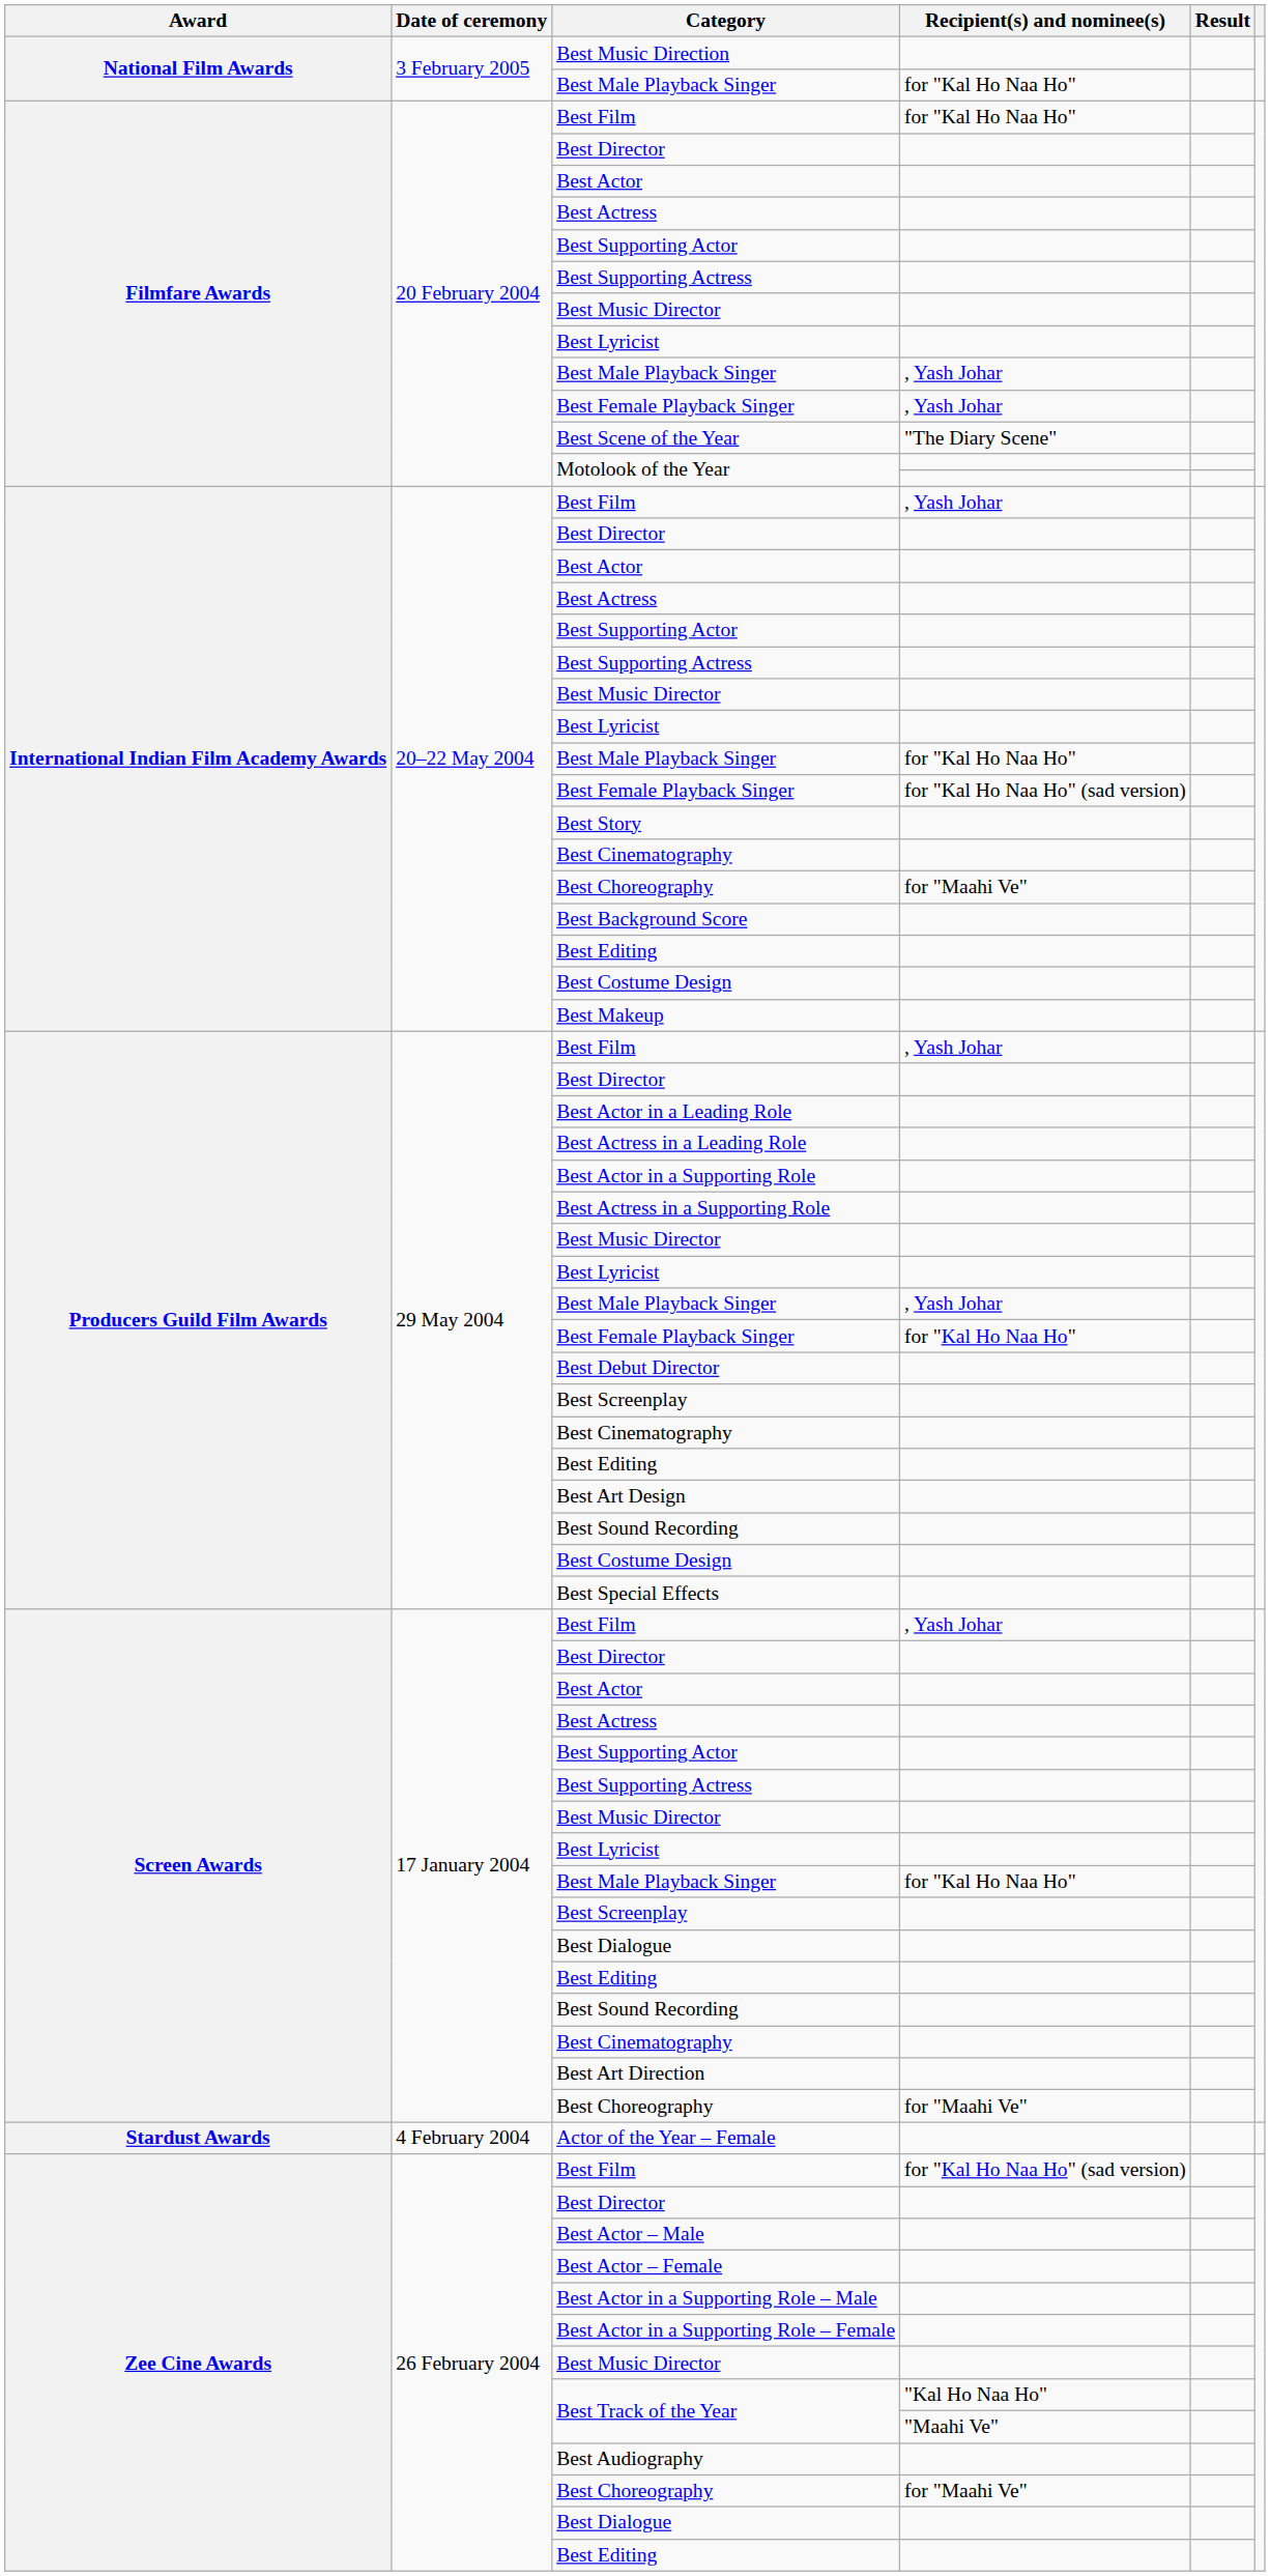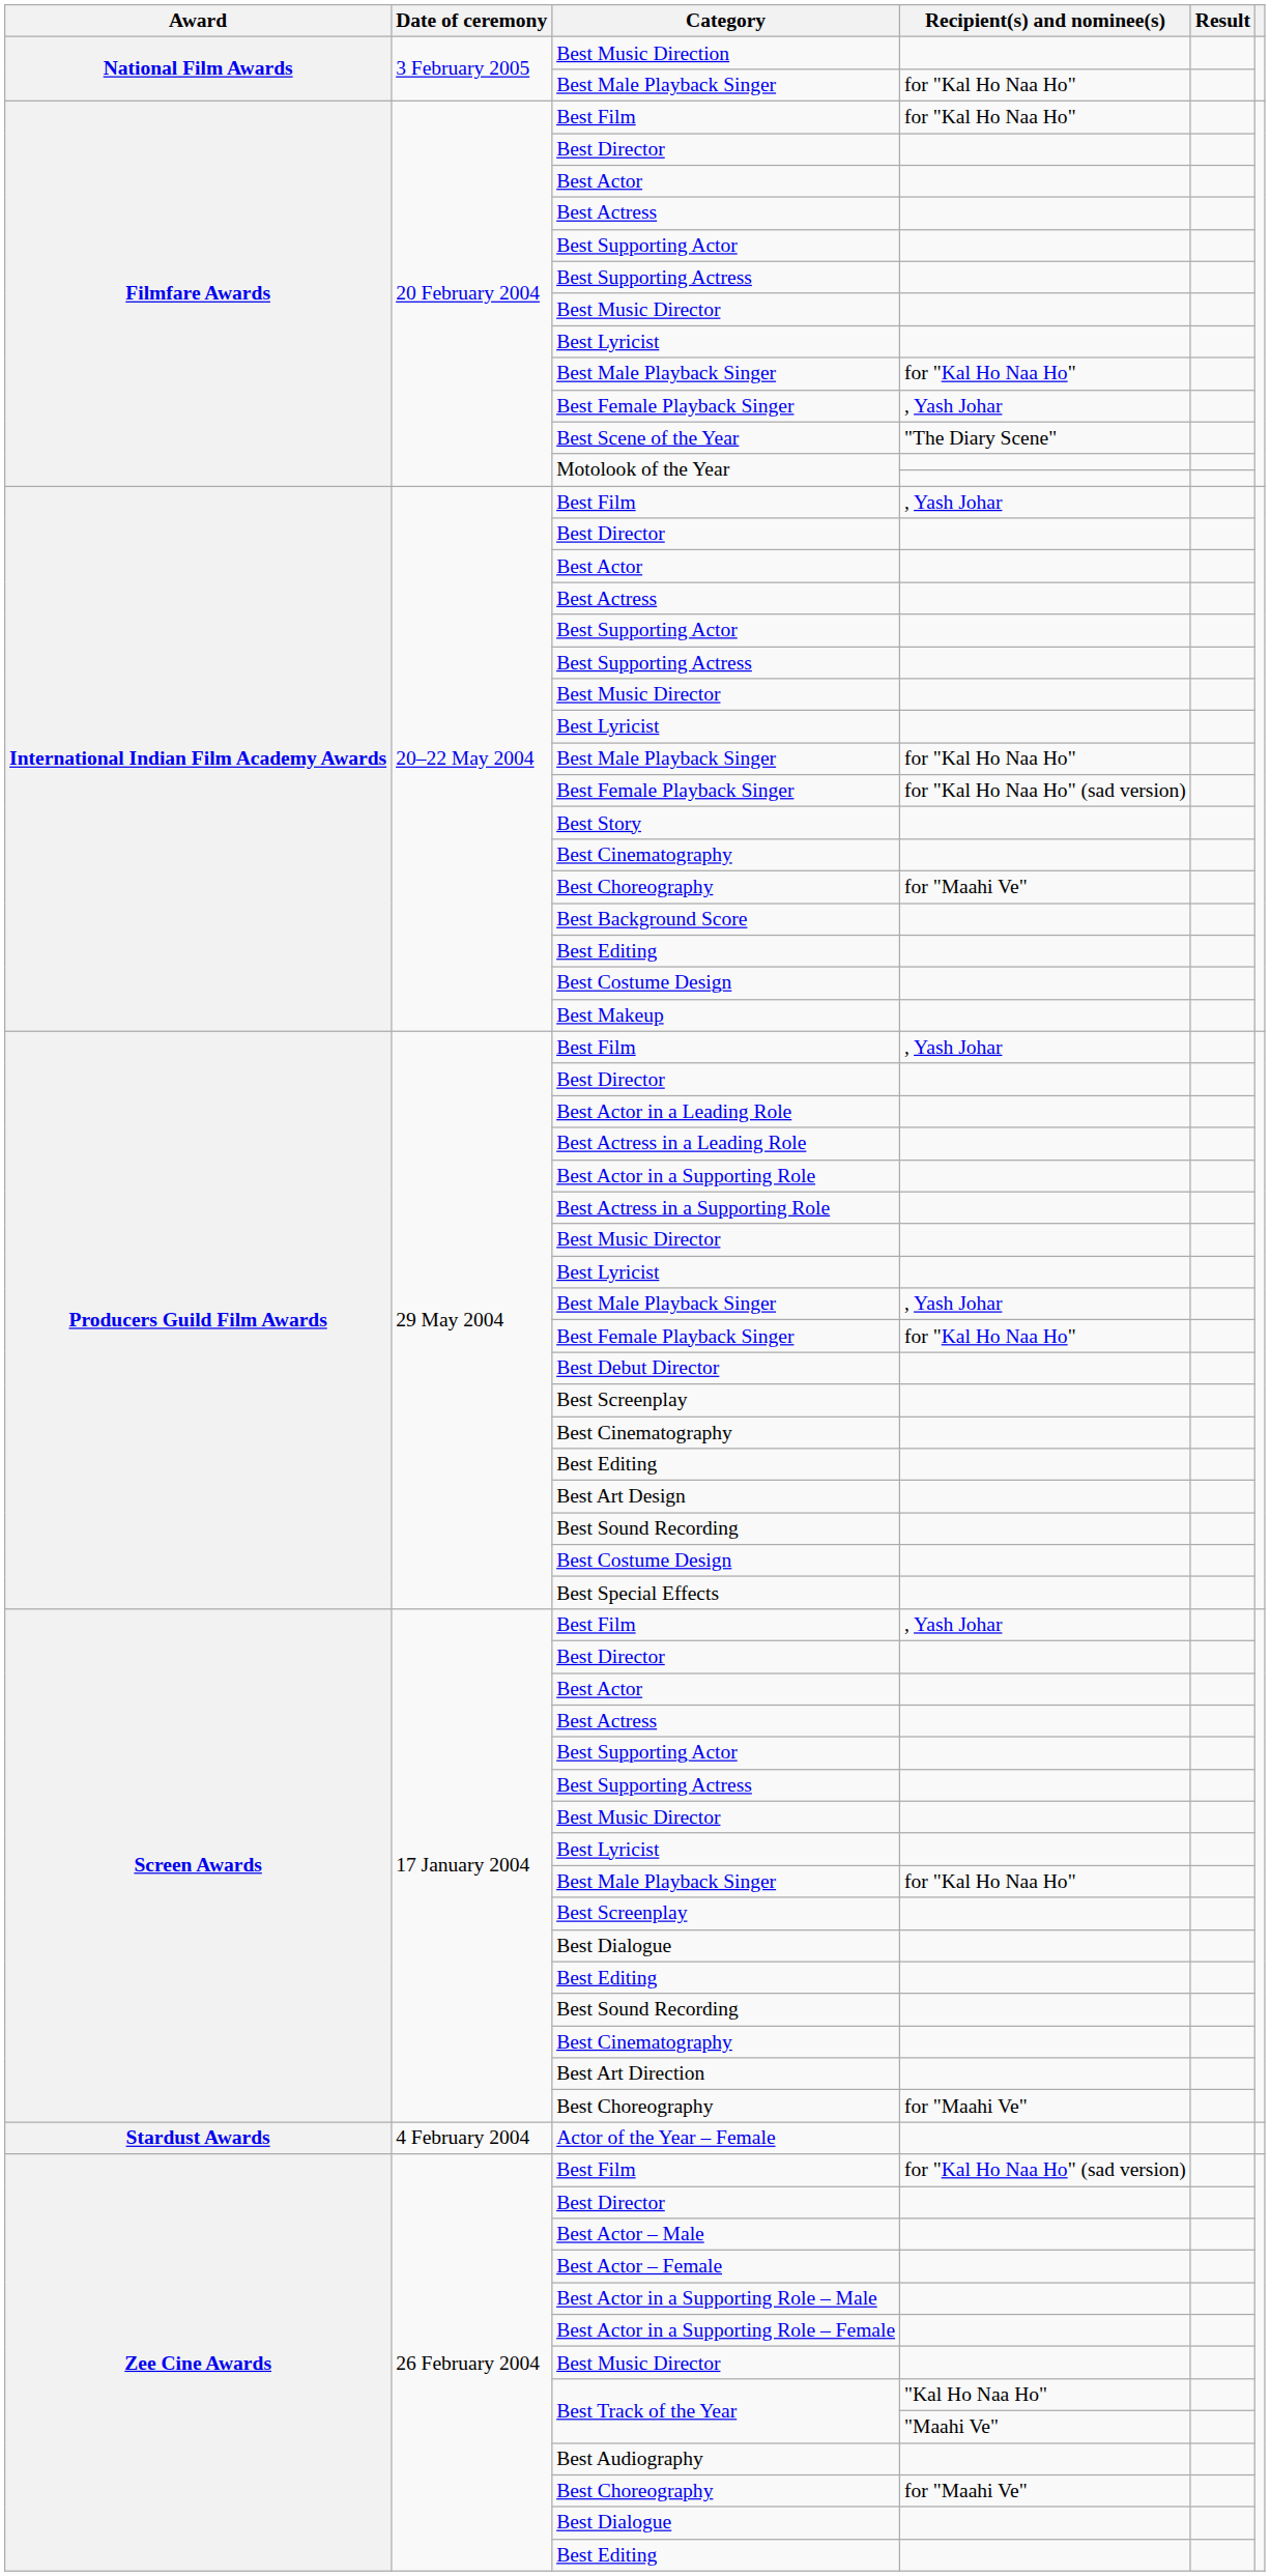 <table class="wikitable plainrowheaders sortable">
 <tr>
 <th scope="col">Award</th>
 <th scope="col">Date of ceremony</th>
 <th scope="col">Category</th>
 <th scope="col">Recipient(s) and nominee(s)</th>
 <th scope="col">Result</th>
 <th scope="col" class="unsortable"></th>
 </tr>
 <tr>
 <th scope="row" rowspan="2"><a href='#'>National Film Awards</a></th>
 <td rowspan="2"><a href='#'>3 February 2005</a></td>
 <td><a href='#'>Best Music Direction</a></td>
 <td></td>
 <td></td>
 <td style="text-align:center;" rowspan="2"></td>
 </tr>
 <tr>
 <td><a href='#'>Best Male Playback Singer</a></td>
 <td> for "Kal Ho Naa Ho"</td>
 <td></td>
 </tr>
 <tr>
 <th scope="row" rowspan="13"><a href='#'>Filmfare Awards</a></th>
 <td rowspan="13"><a href='#'>20 February 2004</a></td>
 <td><a href='#'>Best Film</a></td>
 <td> for "Kal Ho Naa Ho"</td>
 <td></td>
 <td rowspan="13" style="text-align:center;"><br><br></td>
 </tr>
 <tr>
 <td><a href='#'>Best Director</a></td>
 <td></td>
 <td></td>
 </tr>
 <tr>
 <td><a href='#'>Best Actor</a></td>
 <td></td>
 <td></td>
 </tr>
 <tr>
 <td><a href='#'>Best Actress</a></td>
 <td></td>
 <td></td>
 </tr>
 <tr>
 <td><a href='#'>Best Supporting Actor</a></td>
 <td></td>
 <td></td>
 </tr>
 <tr>
 <td><a href='#'>Best Supporting Actress</a></td>
 <td></td>
 <td></td>
 </tr>
 <tr>
 <td><a href='#'>Best Music Director</a></td>
 <td></td>
 <td></td>
 </tr>
 <tr>
 <td><a href='#'>Best Lyricist</a></td>
 <td></td>
 <td></td>
 </tr>
 <tr>
 <td><a href='#'>Best Male Playback Singer</a></td>
-<td>, <a href='#'>Yash Johar</a></td>
+<td> for "<a href='#'>Kal Ho Naa Ho</a>"</td>
 <td></td>
 </tr>
 <tr>
 <td><a href='#'>Best Female Playback Singer</a></td>
 <td>, <a href='#'>Yash Johar</a></td>
 <td></td>
 </tr>
 <tr>
 <td><a href='#'>Best Scene of the Year</a></td>
 <td>"The Diary Scene"</td>
 <td></td>
 </tr>
 <tr>
 <td rowspan="2">Motolook of the Year</td>
 <td></td>
 <td></td>
 </tr>
 <tr>
 <td></td>
 <td></td>
 </tr>
 <tr>
 <th scope="row" rowspan="17"><a href='#'>International Indian Film Academy Awards</a></th>
 <td rowspan="17"><a href='#'>20–22 May 2004</a></td>
 <td><a href='#'>Best Film</a></td>
 <td>, <a href='#'>Yash Johar</a></td>
 <td></td>
 <td style="text-align:center;" rowspan="17"><br></td>
 </tr>
 <tr>
 <td><a href='#'>Best Director</a></td>
 <td></td>
 <td></td>
 </tr>
 <tr>
 <td><a href='#'>Best Actor</a></td>
 <td></td>
 <td></td>
 </tr>
 <tr>
 <td><a href='#'>Best Actress</a></td>
 <td></td>
 <td></td>
 </tr>
 <tr>
 <td><a href='#'>Best Supporting Actor</a></td>
 <td></td>
 <td></td>
 </tr>
 <tr>
 <td><a href='#'>Best Supporting Actress</a></td>
 <td></td>
 <td></td>
 </tr>
 <tr>
 <td><a href='#'>Best Music Director</a></td>
 <td></td>
 <td></td>
 </tr>
 <tr>
 <td><a href='#'>Best Lyricist</a></td>
 <td></td>
 <td></td>
 </tr>
 <tr>
 <td><a href='#'>Best Male Playback Singer</a></td>
 <td> for "Kal Ho Naa Ho"</td>
 <td></td>
 </tr>
 <tr>
 <td><a href='#'>Best Female Playback Singer</a></td>
 <td> for "Kal Ho Naa Ho" (sad version)</td>
 <td></td>
 </tr>
 <tr>
 <td><a href='#'>Best Story</a></td>
 <td></td>
 <td></td>
 </tr>
 <tr>
 <td><a href='#'>Best Cinematography</a></td>
 <td></td>
 <td></td>
 </tr>
 <tr>
 <td><a href='#'>Best Choreography</a></td>
 <td> for "Maahi Ve"</td>
 <td></td>
 </tr>
 <tr>
 <td><a href='#'>Best Background Score</a></td>
 <td></td>
 <td></td>
 </tr>
 <tr>
 <td><a href='#'>Best Editing</a></td>
 <td></td>
 <td></td>
 </tr>
 <tr>
 <td><a href='#'>Best Costume Design</a></td>
 <td></td>
 <td></td>
 </tr>
 <tr>
 <td><a href='#'>Best Makeup</a></td>
 <td></td>
 <td></td>
 </tr>
 <tr>
 <th scope="row" rowspan="18"><a href='#'>Producers Guild Film Awards</a></th>
 <td rowspan="18">29 May 2004</td>
 <td><a href='#'>Best Film</a></td>
 <td>, <a href='#'>Yash Johar</a></td>
 <td></td>
 <td style="text-align:center;" rowspan="18"><br><br></td>
 </tr>
 <tr>
 <td><a href='#'>Best Director</a></td>
 <td></td>
 <td></td>
 </tr>
 <tr>
 <td><a href='#'>Best Actor in a Leading Role</a></td>
 <td></td>
 <td></td>
 </tr>
 <tr>
 <td><a href='#'>Best Actress in a Leading Role</a></td>
 <td></td>
 <td></td>
 </tr>
 <tr>
 <td><a href='#'>Best Actor in a Supporting Role</a></td>
 <td></td>
 <td></td>
 </tr>
 <tr>
 <td><a href='#'>Best Actress in a Supporting Role</a></td>
 <td></td>
 <td></td>
 </tr>
 <tr>
 <td><a href='#'>Best Music Director</a></td>
 <td></td>
 <td></td>
 </tr>
 <tr>
 <td><a href='#'>Best Lyricist</a></td>
 <td></td>
 <td></td>
 </tr>
 <tr>
 <td><a href='#'>Best Male Playback Singer</a></td>
 <td>, <a href='#'>Yash Johar</a></td>
 <td></td>
 </tr>
 <tr>
 <td><a href='#'>Best Female Playback Singer</a></td>
 <td> for "<a href='#'>Kal Ho Naa Ho</a>"</td>
 <td></td>
 </tr>
 <tr>
 <td><a href='#'>Best Debut Director</a></td>
 <td></td>
 <td></td>
 </tr>
 <tr>
 <td>Best Screenplay</td>
 <td></td>
 <td></td>
 </tr>
 <tr>
 <td>Best Cinematography</td>
 <td></td>
 <td></td>
 </tr>
 <tr>
 <td>Best Editing</td>
 <td></td>
 <td></td>
 </tr>
 <tr>
 <td>Best Art Design</td>
 <td></td>
 <td></td>
 </tr>
 <tr>
 <td>Best Sound Recording</td>
 <td></td>
 <td></td>
 </tr>
 <tr>
 <td><a href='#'>Best Costume Design</a></td>
 <td></td>
 <td></td>
 </tr>
 <tr>
 <td>Best Special Effects</td>
 <td></td>
 <td></td>
 </tr>
 <tr>
 <th scope="row" rowspan="16"><a href='#'>Screen Awards</a></th>
 <td rowspan="16">17 January 2004</td>
 <td><a href='#'>Best Film</a></td>
 <td>, <a href='#'>Yash Johar</a></td>
 <td></td>
 <td style="text-align:center;" rowspan="16"><br></td>
 </tr>
 <tr>
 <td><a href='#'>Best Director</a></td>
 <td></td>
 <td></td>
 </tr>
 <tr>
 <td><a href='#'>Best Actor</a></td>
 <td></td>
 <td></td>
 </tr>
 <tr>
 <td><a href='#'>Best Actress</a></td>
 <td></td>
 <td></td>
 </tr>
 <tr>
 <td><a href='#'>Best Supporting Actor</a></td>
 <td></td>
 <td></td>
 </tr>
 <tr>
 <td><a href='#'>Best Supporting Actress</a></td>
 <td></td>
 <td></td>
 </tr>
 <tr>
 <td><a href='#'>Best Music Director</a></td>
 <td></td>
 <td></td>
 </tr>
 <tr>
 <td><a href='#'>Best Lyricist</a></td>
 <td></td>
 <td></td>
 </tr>
 <tr>
 <td><a href='#'>Best Male Playback Singer</a></td>
 <td> for "Kal Ho Naa Ho"</td>
 <td></td>
 </tr>
 <tr>
 <td><a href='#'>Best Screenplay</a></td>
 <td></td>
 <td></td>
 </tr>
 <tr>
 <td>Best Dialogue</td>
 <td></td>
 <td></td>
 </tr>
 <tr>
 <td><a href='#'>Best Editing</a></td>
 <td></td>
 <td></td>
 </tr>
 <tr>
 <td>Best Sound Recording</td>
 <td></td>
 <td></td>
 </tr>
 <tr>
 <td><a href='#'>Best Cinematography</a></td>
 <td></td>
 <td></td>
 </tr>
 <tr>
 <td>Best Art Direction</td>
 <td></td>
 <td></td>
 </tr>
 <tr>
 <td>Best Choreography</td>
 <td> for "Maahi Ve"</td>
 <td></td>
 </tr>
 <tr>
 <th scope="row" rowspan="1"><a href='#'>Stardust Awards</a></th>
 <td rowspan="1">4 February 2004</td>
 <td><a href='#'>Actor of the Year – Female</a></td>
 <td></td>
 <td></td>
 <td style="text-align:center;" rowspan="1"></td>
 </tr>
 <tr>
 <th scope="row" rowspan="13"><a href='#'>Zee Cine Awards</a></th>
 <td rowspan="13">26 February 2004</td>
 <td><a href='#'>Best Film</a></td>
 <td> for "<a href='#'>Kal Ho Naa Ho</a>" (sad version)</td>
 <td></td>
 <td style="text-align:center;" rowspan="13"><br><br><br><br></td>
 </tr>
 <tr>
 <td><a href='#'>Best Director</a></td>
 <td></td>
 <td></td>
 </tr>
 <tr>
 <td><a href='#'>Best Actor – Male</a></td>
 <td></td>
 <td></td>
 </tr>
 <tr>
 <td><a href='#'>Best Actor – Female</a></td>
 <td></td>
 <td></td>
 </tr>
 <tr>
 <td><a href='#'>Best Actor in a Supporting Role – Male</a></td>
 <td></td>
 <td></td>
 </tr>
 <tr>
 <td><a href='#'>Best Actor in a Supporting Role – Female</a></td>
 <td></td>
 <td></td>
 </tr>
 <tr>
 <td><a href='#'>Best Music Director</a></td>
 <td></td>
 <td></td>
 </tr>
 <tr>
 <td rowspan="2"><a href='#'>Best Track of the Year</a></td>
 <td>"Kal Ho Naa Ho"</td>
 <td></td>
 </tr>
 <tr>
 <td>"Maahi Ve"</td>
 <td></td>
 </tr>
 <tr>
 <td>Best Audiography</td>
 <td></td>
 <td></td>
 </tr>
 <tr>
 <td><a href='#'>Best Choreography</a></td>
 <td> for "Maahi Ve"</td>
 <td></td>
 </tr>
 <tr>
 <td><a href='#'>Best Dialogue</a></td>
 <td></td>
 <td></td>
 </tr>
 <tr>
 <td><a href='#'>Best Editing</a></td>
 <td></td>
 <td></td>
 </tr>
 </table>
